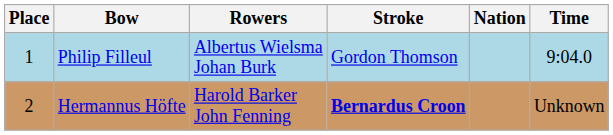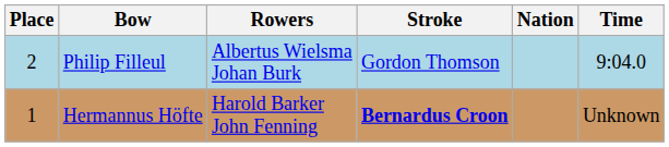 <table class=wikitable>
 <tr>
 <th>Place</th>
 <th>Bow</th>
 <th>Rowers</th>
 <th>Stroke</th>
 <th>Nation</th>
 <th>Time</th>
 </tr>
 <tr bgcolor=lightblue>
-<td align=center>1</td>
+<td align=center>2</td>
 <td><a href='#'>Philip Filleul</a></td>
 <td><a href='#'>Albertus Wielsma</a> <br> <a href='#'>Johan Burk</a></td>
 <td><a href='#'>Gordon Thomson</a></td>
 <td></td>
 <td align=center>9:04.0</td>
 </tr>
 <tr bgcolor=cc9966>
-<td align=center>2</td>
+<td align=center>1</td>
 <td><a href='#'>Hermannus Höfte</a></td>
 <td><a href='#'>Harold Barker</a> <br> <a href='#'>John Fenning</a></td>
 <td><strong><a href='#'>Bernardus Croon</a></strong></td>
 <td></td>
 <td align=center>Unknown</td>
 </tr>
 </table>
